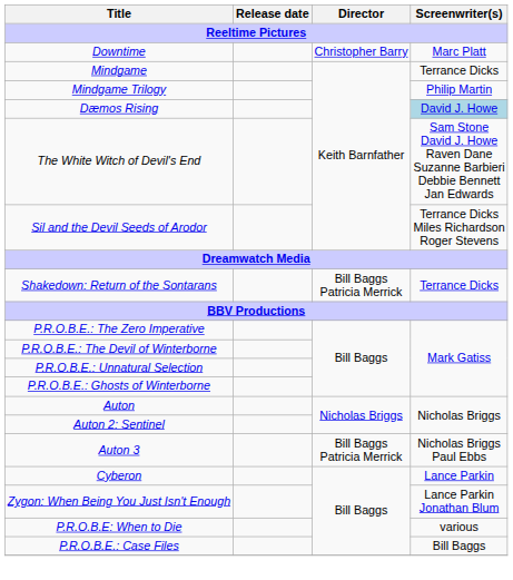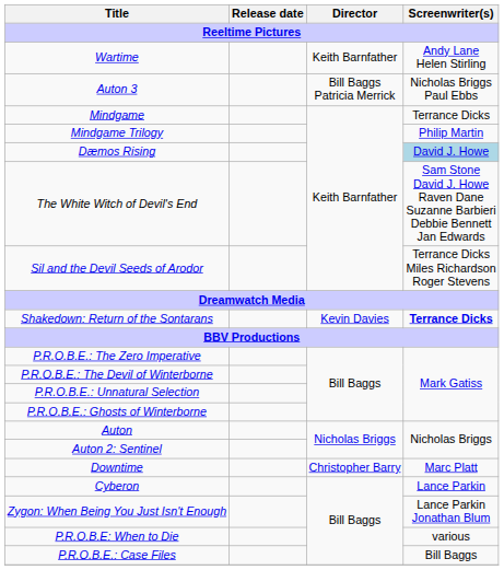 <table class="wikitable plainrowheaders" style="text-align:center;">
 <tr>
 <th>Title</th>
 <th>Release date</th>
 <th>Director</th>
 <th>Screenwriter(s)</th>
 </tr>
 <tr>
 <td colspan=4 style="background-color: #ccf;"><strong><a href='#'>Reeltime Pictures</a></strong></td>
 </tr>
 <tr>
-<td><em><a href='#'>Downtime</a></em></td>
+<td><em><a href='#'>Wartime</a></em></td>
+<td><br></td>
+<td>Keith Barnfather</td>
+<td><a href='#'>Andy Lane</a><br>Helen Stirling</td>
+</tr>
+<tr>
+<td><em><a href='#'>Auton 3</a></em></td>
 <td></td>
-<td><a href='#'>Christopher Barry</a></td>
-<td><a href='#'>Marc Platt</a></td>
+<td>Bill Baggs<br>Patricia Merrick</td>
+<td>Nicholas Briggs <br>Paul Ebbs</td>
 </tr>
 <tr>
 <td><em><a href='#'>Mindgame</a></em></td>
 <td></td>
 <td rowspan=5>Keith Barnfather</td>
 <td>Terrance Dicks</td>
 </tr>
 <tr>
 <td><em><a href='#'>Mindgame Trilogy</a></em></td>
 <td></td>
 <td><a href='#'>Philip Martin</a></td>
 </tr>
 <tr>
 <td><em><a href='#'>Dæmos Rising</a></em></td>
 <td></td>
 <td style="background: lightblue;"><a href='#'>David J. Howe</a></td>
 </tr>
 <tr>
 <td><em>The White Witch of Devil's End</em></td>
 <td></td>
 <td><a href='#'>Sam Stone</a><br><a href='#'>David J. Howe</a><br>Raven Dane<br>Suzanne Barbieri<br>Debbie Bennett<br>Jan Edwards</td>
 </tr>
 <tr>
 <td><em><a href='#'>Sil and the Devil Seeds of Arodor</a></em></td>
 <td></td>
 <td>Terrance Dicks<br>Miles Richardson<br>Roger Stevens</td>
 </tr>
 <tr>
 <td colspan=4 style="background-color: #ccf;"><strong><a href='#'>Dreamwatch Media</a></strong></td>
 </tr>
 <tr>
 <td><em><a href='#'>Shakedown: Return of the Sontarans</a></em></td>
 <td></td>
-<td>Bill Baggs<br>Patricia Merrick</td>
-<td><a href='#'>Terrance Dicks</a></td>
+<td><a href='#'>Kevin Davies</a></td>
+<td><strong><a href='#'>Terrance Dicks</a></strong></td>
 </tr>
 <tr>
 <td colspan=4 style="background-color: #ccf;"><strong><a href='#'>BBV Productions</a></strong></td>
 </tr>
 <tr>
 <td><em><a href='#'>P.R.O.B.E.: The Zero Imperative</a></em></td>
 <td></td>
 <td rowspan=4>Bill Baggs</td>
 <td rowspan=4><a href='#'>Mark Gatiss</a></td>
 </tr>
 <tr>
 <td><em><a href='#'>P.R.O.B.E.: The Devil of Winterborne</a></em></td>
 <td></td>
 </tr>
 <tr>
 <td><em><a href='#'>P.R.O.B.E.: Unnatural Selection</a></em></td>
 <td></td>
 </tr>
 <tr>
 <td><em><a href='#'>P.R.O.B.E.: Ghosts of Winterborne</a></em></td>
 <td></td>
 </tr>
 <tr>
 <td><em><a href='#'>Auton</a></em></td>
 <td></td>
 <td rowspan=2><a href='#'>Nicholas Briggs</a></td>
 <td rowspan=2>Nicholas Briggs</td>
 </tr>
 <tr>
 <td><em><a href='#'>Auton 2: Sentinel</a></em></td>
 <td></td>
 </tr>
 <tr>
-<td><em><a href='#'>Auton 3</a></em></td>
+<td><em><a href='#'>Downtime</a></em></td>
 <td></td>
-<td>Bill Baggs<br>Patricia Merrick</td>
-<td>Nicholas Briggs <br>Paul Ebbs</td>
+<td><a href='#'>Christopher Barry</a></td>
+<td><a href='#'>Marc Platt</a></td>
 </tr>
 <tr>
 <td><em><a href='#'>Cyberon</a></em></td>
 <td></td>
 <td rowspan=4>Bill Baggs</td>
 <td><a href='#'>Lance Parkin</a></td>
 </tr>
 <tr>
 <td><em><a href='#'>Zygon: When Being You Just Isn't Enough</a></em></td>
 <td></td>
 <td>Lance Parkin<br><a href='#'>Jonathan Blum</a><br></td>
 </tr>
 <tr>
 <td><em><a href='#'>P.R.O.B.E: When to Die</a></em></td>
 <td></td>
 <td>various</td>
 </tr>
 <tr>
 <td><em><a href='#'>P.R.O.B.E.: Case Files</a></em></td>
 <td></td>
 <td>Bill Baggs</td>
 </tr>
 <tr>
 </tr>
 </table>
